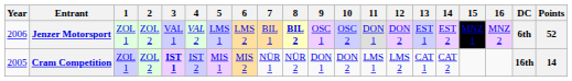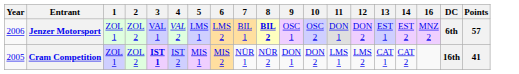 <table class="wikitable" style="text-align:center; font-size:85%">
 <tr>
 <th>Year</th>
 <th>Entrant</th>
 <th>1</th>
 <th>2</th>
 <th>3</th>
 <th>4</th>
 <th>5</th>
 <th>6</th>
 <th>7</th>
 <th>8</th>
 <th>9</th>
 <th>10</th>
 <th>11</th>
 <th>12</th>
 <th>13</th>
 <th>14</th>
-<th>15</th>
 <th>16</th>
 <th>DC</th>
 <th>Points</th>
 </tr>
 <tr>
 <td><a href='#'>2006</a></td>
 <th nowrap><a href='#'>Jenzer Motorsport</a></th>
 <td style="background:#dfffdf;"><a href='#'>ZOL<br>1</a><br></td>
 <td style="background:#dfffdf;"><a href='#'>ZOL<br>2</a><br></td>
 <td style="background:#cfcfff;"><a href='#'>VAL<br>1</a><br></td>
 <td style="background:#dfffdf;"><em><a href='#'>VAL<br>2</a></em><br></td>
 <td style="background:#cfcfff;"><a href='#'>LMS<br>1</a><br></td>
 <td style="background:#ffdf9f;"><a href='#'>LMS<br>2</a><br></td>
 <td style="background:#ffdf9f;"><a href='#'>BIL<br>1</a><br></td>
 <td style="background:#ffffbf;"><strong><a href='#'>BIL<br>2</a></strong><br></td>
 <td style="background:#efcfff;"><a href='#'>OSC<br>1</a><br></td>
 <td style="background:#cfcfff;"><a href='#'>OSC<br>2</a><br></td>
 <td style="background:#dfdfdf;"><a href='#'>DON<br>1</a><br></td>
 <td style="background:#efcfff;"><a href='#'>DON<br>2</a><br></td>
 <td style="background:#cfcfff;"><a href='#'>EST<br>1</a><br></td>
 <td style="background:#efcfff;"><a href='#'>EST<br>2</a><br></td>
-<td style="background:#000000;color:white"><a href='#'><span>MNZ<br>1</span></a><br></td>
 <td style="background:#efcfff;"><a href='#'>MNZ<br>2</a><br></td>
 <th>6th</th>
-<th>52</th>
+<th>57</th>
 </tr>
 <tr>
 <td><a href='#'>2005</a></td>
 <th nowrap><a href='#'>Cram Competition</a></th>
 <td style="background:#cfcfff;"><a href='#'>ZOL<br>1</a><br></td>
 <td style="background:#dfffdf;"><a href='#'>ZOL<br>2</a><br></td>
 <td style="background:#efcfff;"><strong><a href='#'>IST<br>1</a><br></strong></td>
 <td style="background:#cfcfff;"><a href='#'>IST<br>2</a><br></td>
 <td style="background:#efcfff;"><a href='#'>MIS<br>1</a><br></td>
 <td style="background:#ffdf9f;"><a href='#'>MIS<br>2</a><br></td>
 <td><a href='#'>NÜR<br>1</a></td>
 <td><a href='#'>NÜR<br>2</a></td>
 <td><a href='#'>DON<br>1</a></td>
 <td><a href='#'>DON<br>2</a></td>
 <td><a href='#'>LMS<br>1</a></td>
 <td><a href='#'>LMS<br>2</a></td>
 <td><a href='#'>CAT<br>1</a></td>
 <td><a href='#'>CAT<br>2</a></td>
 <td></td>
-<td></td>
 <th>16th</th>
-<th>14</th>
+<th>41</th>
 </tr>
 </table>
